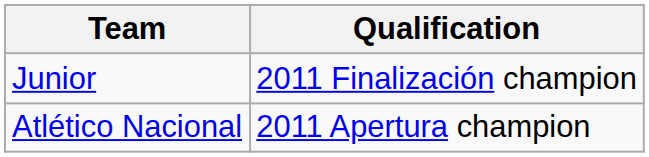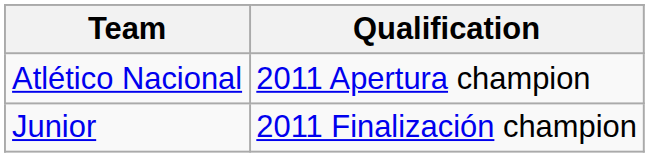 <table class="wikitable">
 <tr>
 <th>Team</th>
 <th>Qualification</th>
 </tr>
 <tr>
+<td><a href='#'>Atlético Nacional</a></td>
+<td><a href='#'>2011 Apertura</a> champion</td>
+</tr>
+<tr>
 <td><a href='#'>Junior</a></td>
 <td><a href='#'>2011 Finalización</a> champion</td>
 </tr>
-<tr>
-<td><a href='#'>Atlético Nacional</a></td>
-<td><a href='#'>2011 Apertura</a> champion</td>
-</tr>
 </table>
